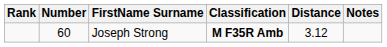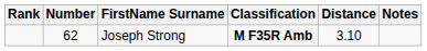 <table class="wikitable sortable" style="text-align:center">
 <tr>
 <th>Rank</th>
 <th>Number</th>
 <th>FirstName Surname</th>
 <th>Classification</th>
 <th>Distance</th>
 <th>Notes</th>
 </tr>
 <tr>
 <td></td>
-<td>60</td>
+<td>62</td>
 <td style="text-align:left"> Joseph Strong</td>
 <td><strong>M F35R Amb</strong></td>
-<td>3.12</td>
+<td>3.10</td>
 <td></td>
 </tr>
 </table>
